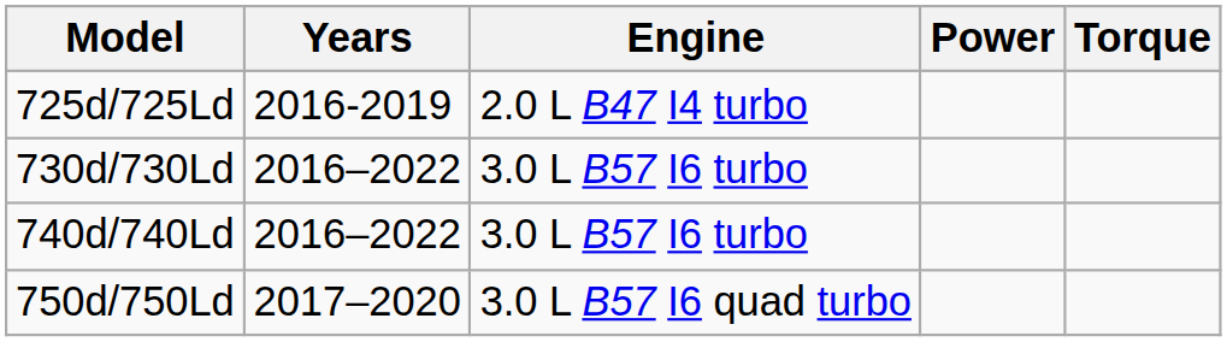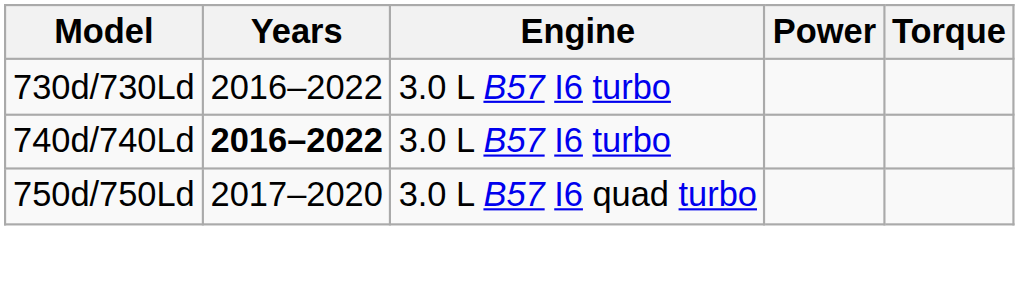 <table class="wikitable sortable">
 <tr>
 <th>Model</th>
 <th>Years</th>
 <th>Engine</th>
 <th>Power</th>
 <th>Torque</th>
-</tr>
-<tr>
-<td>725d/725Ld</td>
-<td>2016-2019</td>
-<td>2.0 L <em><a href='#'>B47</a></em> <a href='#'>I4</a> <a href='#'>turbo</a></td>
-<td></td>
-<td></td>
 </tr>
 <tr>
 <td>730d/730Ld</td>
 <td>2016–2022</td>
 <td>3.0 L <em><a href='#'>B57</a></em> <a href='#'>I6</a> <a href='#'>turbo</a></td>
 <td></td>
 <td></td>
 </tr>
 <tr>
 <td>740d/740Ld</td>
-<td>2016–2022</td>
+<td><strong>2016–2022</strong></td>
 <td>3.0 L <em><a href='#'>B57</a></em> <a href='#'>I6</a> <a href='#'>turbo</a></td>
 <td></td>
 <td></td>
 </tr>
 <tr>
 <td>750d/750Ld</td>
 <td>2017–2020</td>
 <td>3.0 L <em><a href='#'>B57</a></em> <a href='#'>I6</a> quad <a href='#'>turbo</a></td>
 <td></td>
 <td></td>
 </tr>
 </table>
